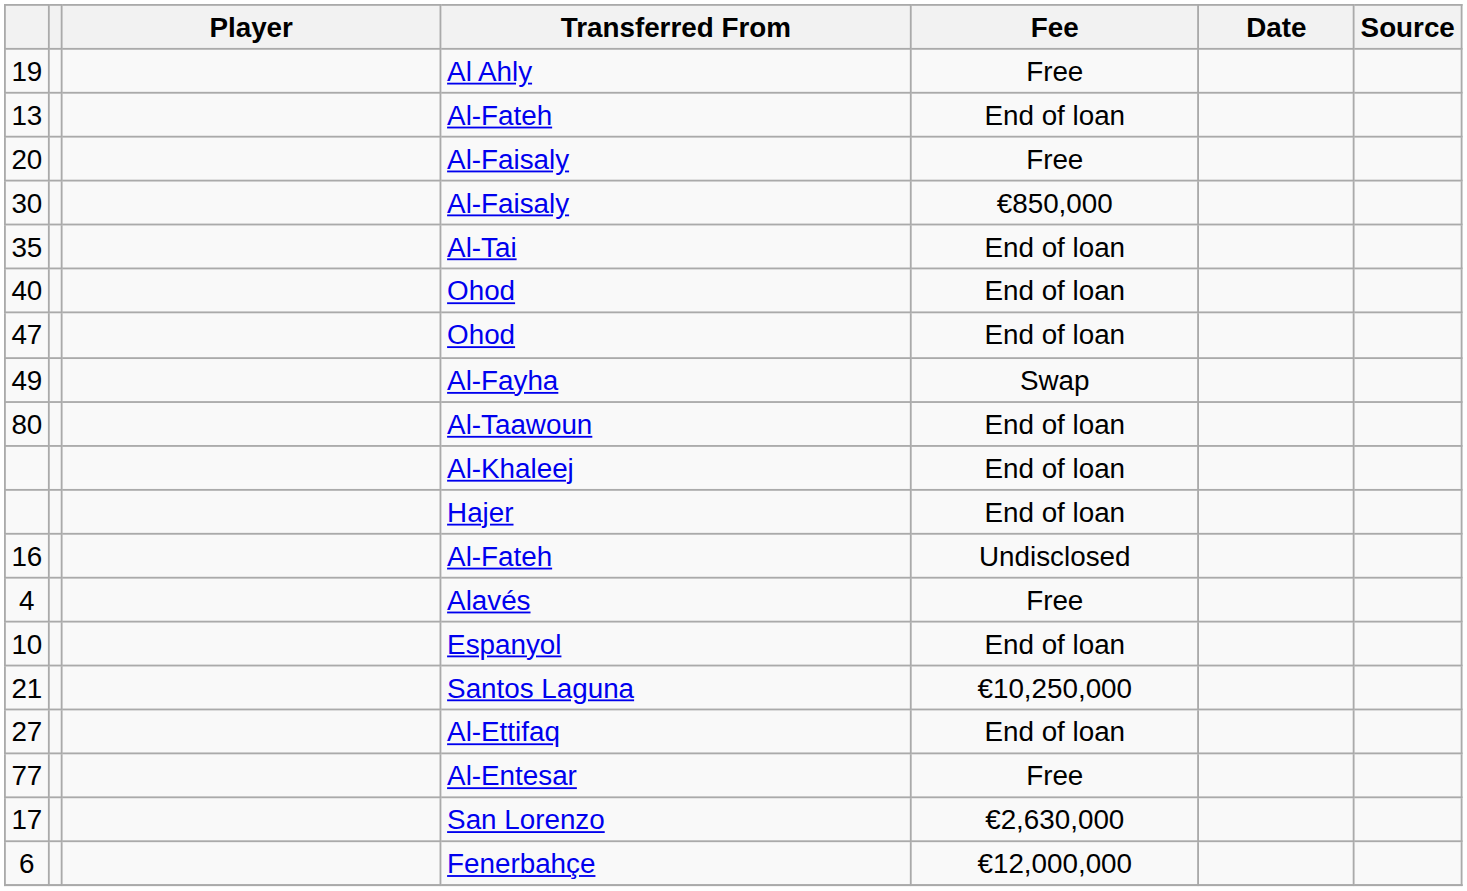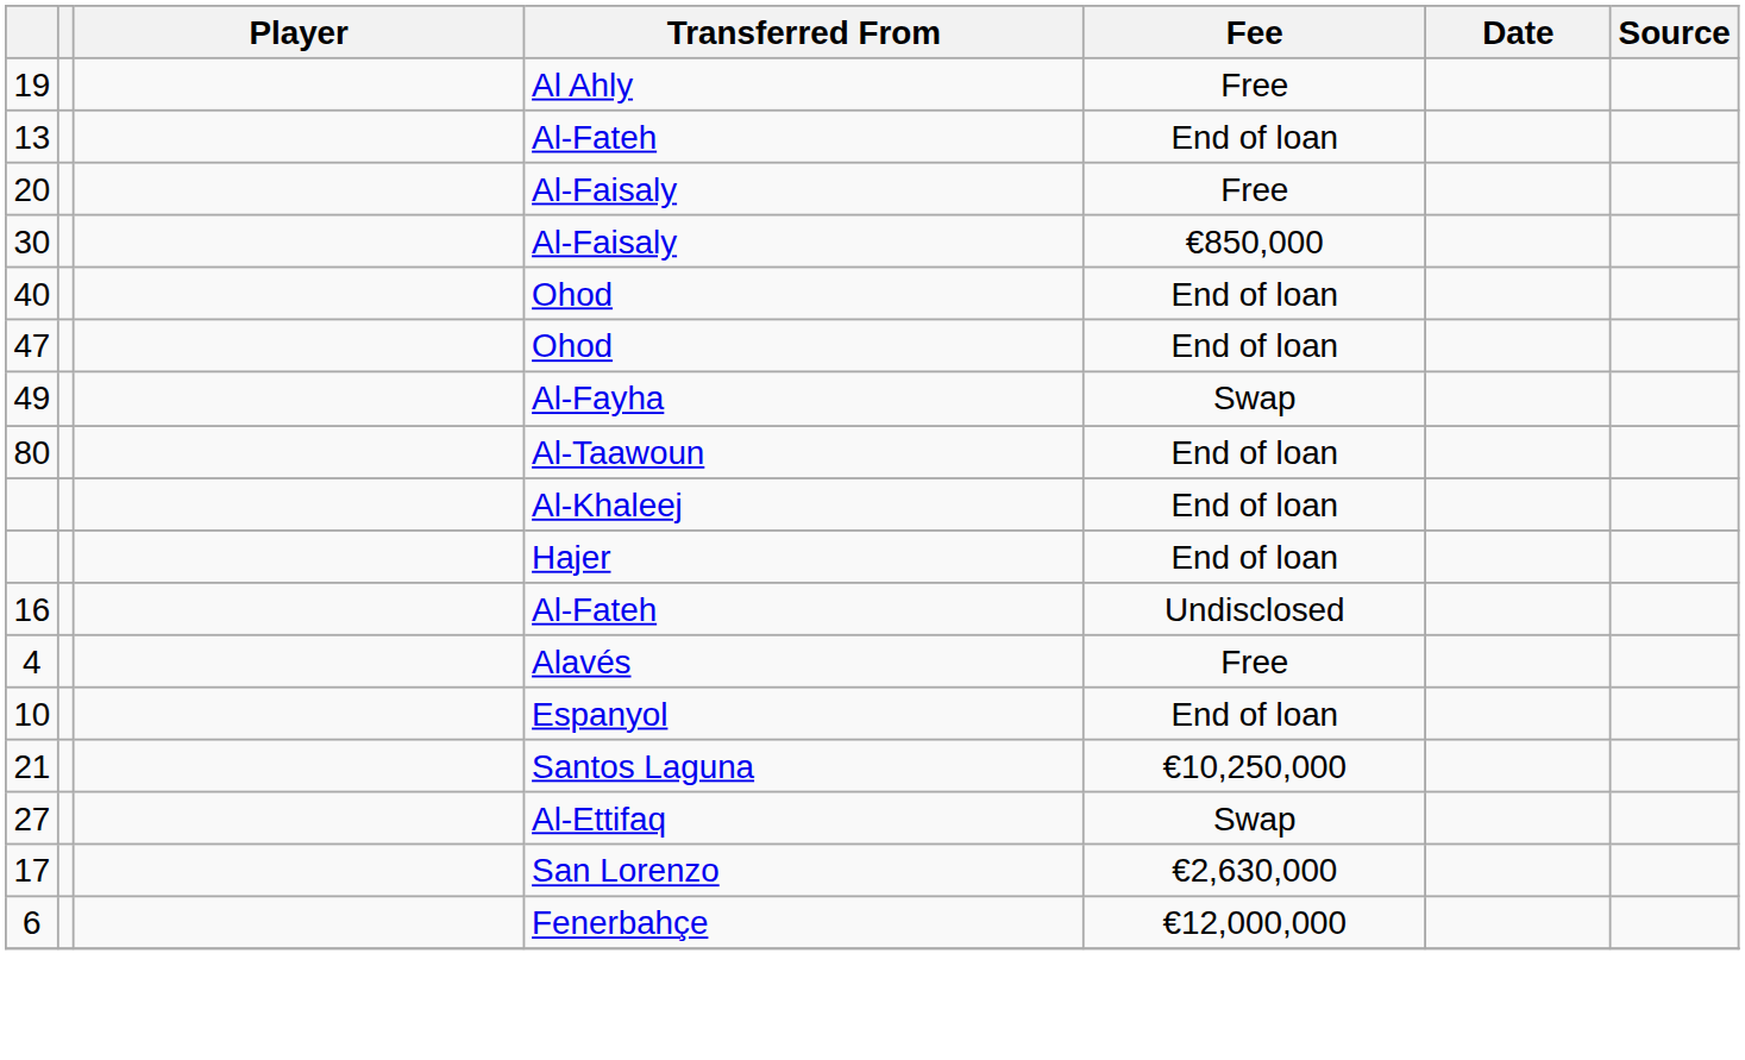 <table class="wikitable plainrowheaders sortable" style="font-size:95%">
 <tr>
 <th></th>
 <th></th>
 <th scope="col" style="width:200px;"><strong>Player</strong></th>
 <th scope="col" style="width:250px;"><strong>Transferred From</strong></th>
 <th scope="col" style="width:150px;"><strong>Fee</strong></th>
 <th scope="col" style="width:78px;"><strong>Date</strong></th>
 <th><strong>Source</strong></th>
 </tr>
 <tr>
 <td align=center>19</td>
 <td align=center></td>
 <td></td>
 <td> <a href='#'>Al Ahly</a></td>
 <td align=center>Free</td>
 <td align=center></td>
 <td align=center></td>
 </tr>
 <tr>
 <td align=center>13</td>
 <td align=center></td>
 <td></td>
 <td> <a href='#'>Al-Fateh</a></td>
 <td align=center>End of loan</td>
 <td align=center></td>
 <td align=center></td>
 </tr>
 <tr>
 <td align=center>20</td>
 <td align=center></td>
 <td></td>
 <td> <a href='#'>Al-Faisaly</a></td>
 <td align=center>Free</td>
 <td align=center></td>
 <td align=center></td>
 </tr>
 <tr>
 <td align=center>30</td>
 <td align=center></td>
 <td></td>
 <td> <a href='#'>Al-Faisaly</a></td>
 <td align=center>€850,000</td>
-<td align=center></td>
-<td align=center></td>
-</tr>
-<tr>
-<td align=center>35</td>
-<td align=center></td>
-<td></td>
-<td> <a href='#'>Al-Tai</a></td>
-<td align=center>End of loan</td>
 <td align=center></td>
 <td align=center></td>
 </tr>
 <tr>
 <td align=center>40</td>
 <td align=center></td>
 <td></td>
 <td> <a href='#'>Ohod</a></td>
 <td align=center>End of loan</td>
 <td align=center></td>
 <td align=center></td>
 </tr>
 <tr>
 <td align=center>47</td>
 <td align=center></td>
 <td></td>
 <td> <a href='#'>Ohod</a></td>
 <td align=center>End of loan</td>
 <td align=center></td>
 <td align=center></td>
 </tr>
 <tr>
 <td align=center>49</td>
 <td align=center></td>
 <td></td>
 <td> <a href='#'>Al-Fayha</a></td>
 <td align=center>Swap</td>
 <td align=center></td>
 <td align=center></td>
 </tr>
 <tr>
 <td align=center>80</td>
 <td align=center></td>
 <td></td>
 <td> <a href='#'>Al-Taawoun</a></td>
 <td align=center>End of loan</td>
 <td align=center></td>
 <td align=center></td>
 </tr>
 <tr>
 <td align=center></td>
 <td align=center></td>
 <td></td>
 <td> <a href='#'>Al-Khaleej</a></td>
 <td align=center>End of loan</td>
 <td align=center></td>
 <td align=center></td>
 </tr>
 <tr>
 <td align=center></td>
 <td align=center></td>
 <td></td>
 <td> <a href='#'>Hajer</a></td>
 <td align=center>End of loan</td>
 <td align=center></td>
 <td align=center></td>
 </tr>
 <tr>
 <td align=center>16</td>
 <td align=center></td>
 <td></td>
 <td> <a href='#'>Al-Fateh</a></td>
 <td align=center>Undisclosed</td>
 <td align=center></td>
 <td align=center></td>
 </tr>
 <tr>
 <td align=center>4</td>
 <td align=center></td>
 <td></td>
 <td> <a href='#'>Alavés</a></td>
 <td align=center>Free</td>
 <td align=center></td>
 <td align=center></td>
 </tr>
 <tr>
 <td align=center>10</td>
 <td align=center></td>
 <td></td>
 <td> <a href='#'>Espanyol</a></td>
 <td align=center>End of loan</td>
 <td align=center></td>
 <td align=center></td>
 </tr>
 <tr>
 <td align=center>21</td>
 <td align=center></td>
 <td></td>
 <td> <a href='#'>Santos Laguna</a></td>
 <td align=center>€10,250,000</td>
 <td align=center></td>
 <td align=center></td>
 </tr>
 <tr>
 <td align=center>27</td>
 <td align=center></td>
 <td></td>
 <td> <a href='#'>Al-Ettifaq</a></td>
-<td align=center>End of loan</td>
-<td align=center></td>
-<td align=center></td>
-</tr>
-<tr>
-<td align=center>77</td>
-<td align=center></td>
-<td></td>
-<td> <a href='#'>Al-Entesar</a></td>
-<td align=center>Free</td>
+<td align=center>Swap</td>
 <td align=center></td>
 <td align=center></td>
 </tr>
 <tr>
 <td align=center>17</td>
 <td align=center></td>
 <td></td>
 <td> <a href='#'>San Lorenzo</a></td>
 <td align=center>€2,630,000</td>
 <td align=center></td>
 <td align=center></td>
 </tr>
 <tr>
 <td align=center>6</td>
 <td align=center></td>
 <td></td>
 <td> <a href='#'>Fenerbahçe</a></td>
 <td align=center>€12,000,000</td>
 <td align=center></td>
 <td align=center></td>
 </tr>
 <tr>
 </tr>
 </table>
